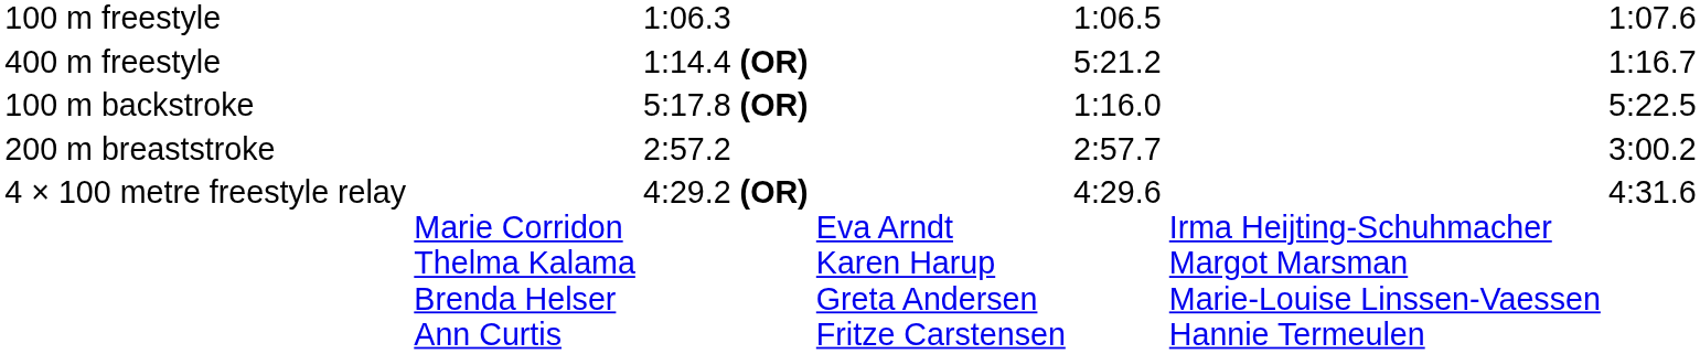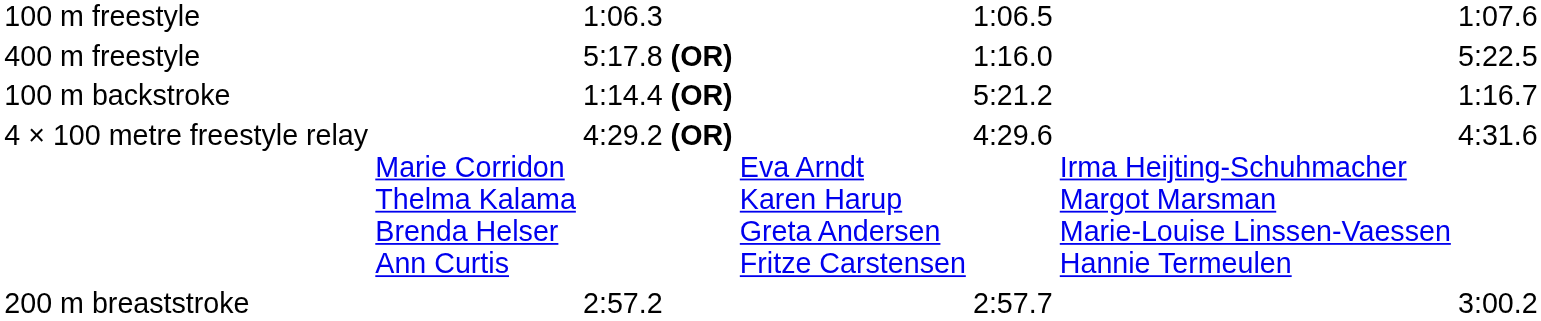 <table>
 <tr>
 <td>100 m freestyle<br></td>
 <td></td>
 <td>1:06.3</td>
 <td></td>
 <td>1:06.5</td>
 <td></td>
 <td>1:07.6</td>
 </tr>
 <tr>
 <td>400 m freestyle<br></td>
 <td></td>
+<td>5:17.8 <strong>(OR)</strong></td>
+<td></td>
+<td>1:16.0</td>
+<td></td>
+<td>5:22.5</td>
+</tr>
+<tr>
+<td>100 m backstroke<br></td>
+<td></td>
 <td>1:14.4 <strong>(OR)</strong></td>
 <td></td>
 <td>5:21.2</td>
 <td></td>
 <td>1:16.7</td>
 </tr>
-<tr>
-<td>100 m backstroke<br></td>
-<td></td>
-<td>5:17.8 <strong>(OR)</strong></td>
-<td></td>
-<td>1:16.0</td>
-<td></td>
-<td>5:22.5</td>
+<tr valign="top">
+<td>4 × 100 metre freestyle relay<br></td>
+<td><br><a href='#'>Marie Corridon</a><br><a href='#'>Thelma Kalama</a><br><a href='#'>Brenda Helser</a><br><a href='#'>Ann Curtis</a></td>
+<td>4:29.2 <strong>(OR)</strong></td>
+<td><br><a href='#'>Eva Arndt</a><br><a href='#'>Karen Harup</a><br><a href='#'>Greta Andersen</a><br><a href='#'>Fritze Carstensen</a></td>
+<td>4:29.6</td>
+<td><br><a href='#'>Irma Heijting-Schuhmacher</a><br><a href='#'>Margot Marsman</a><br><a href='#'>Marie-Louise Linssen-Vaessen</a><br><a href='#'>Hannie Termeulen</a></td>
+<td>4:31.6</td>
 </tr>
 <tr>
 <td>200 m breaststroke<br></td>
 <td></td>
 <td>2:57.2</td>
 <td></td>
 <td>2:57.7</td>
 <td></td>
 <td>3:00.2</td>
 </tr>
-<tr valign="top">
-<td>4 × 100 metre freestyle relay<br></td>
-<td><br><a href='#'>Marie Corridon</a><br><a href='#'>Thelma Kalama</a><br><a href='#'>Brenda Helser</a><br><a href='#'>Ann Curtis</a></td>
-<td>4:29.2 <strong>(OR)</strong></td>
-<td><br><a href='#'>Eva Arndt</a><br><a href='#'>Karen Harup</a><br><a href='#'>Greta Andersen</a><br><a href='#'>Fritze Carstensen</a></td>
-<td>4:29.6</td>
-<td><br><a href='#'>Irma Heijting-Schuhmacher</a><br><a href='#'>Margot Marsman</a><br><a href='#'>Marie-Louise Linssen-Vaessen</a><br><a href='#'>Hannie Termeulen</a></td>
-<td>4:31.6</td>
-</tr>
 </table>
